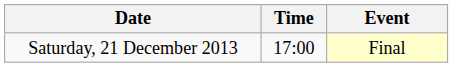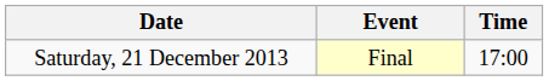 <table class = "wikitable" style="text-align:center;">
 <tr>
 <th width=220>Date</th>
+<th width=100>Event</th>
 <th width=50>Time</th>
-<th width=100>Event</th>
 </tr>
 <tr>
 <td>Saturday, 21 December 2013</td>
+<td bgcolor=ffffcc>Final</td>
 <td>17:00</td>
-<td bgcolor=ffffcc>Final</td>
 </tr>
 </table>
